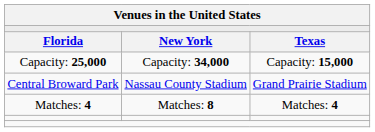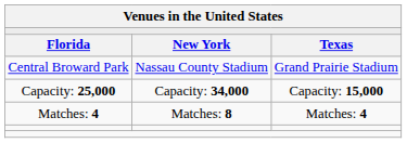 <table class="wikitable" style="text-align:center;font-size:90%;">
 <tr>
 <th colspan="3">Venues in the United States</th>
 </tr>
 <tr>
 <td style="background:#ececec;color:#2C2C2C;vertical-align:middle;" colspan="3"></td>
 </tr>
 <tr>
 <th><a href='#'>Florida</a></th>
 <th><a href='#'>New York</a></th>
 <th><a href='#'>Texas</a></th>
 </tr>
 <tr>
+<td><a href='#'>Central Broward Park</a></td>
+<td><a href='#'>Nassau County Stadium</a></td>
+<td><a href='#'>Grand Prairie Stadium</a></td>
+</tr>
+<tr>
 <td>Capacity: <strong>25,000</strong></td>
 <td>Capacity: <strong>34,000</strong></td>
 <td>Capacity: <strong>15,000</strong></td>
-</tr>
-<tr>
-<td><a href='#'>Central Broward Park</a></td>
-<td><a href='#'>Nassau County Stadium</a></td>
-<td><a href='#'>Grand Prairie Stadium</a></td>
 </tr>
 <tr>
 <td>Matches: <strong>4</strong></td>
 <td>Matches: <strong>8</strong></td>
 <td>Matches: <strong>4</strong></td>
 </tr>
 <tr>
 <td></td>
 <td></td>
 <td></td>
 </tr>
 <tr>
 <td colspan="3"></td>
 </tr>
 </table>
